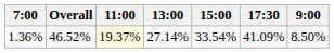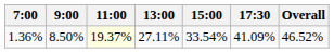 <table class="wikitable">
 <tr>
 <th>7:00</th>
-<th>Overall</th>
+<th>9:00</th>
 <th>11:00</th>
 <th>13:00</th>
 <th>15:00</th>
 <th>17:30</th>
-<th>9:00</th>
+<th>Overall</th>
 </tr>
 <tr>
 <td>1.36%</td>
-<td>46.52%</td>
+<td>8.50%</td>
 <td style="background: lightyellow;">19.37%</td>
-<td>27.14%</td>
+<td>27.11%</td>
 <td>33.54%</td>
 <td>41.09%</td>
-<td>8.50%</td>
+<td>46.52%</td>
 </tr>
 </table>
